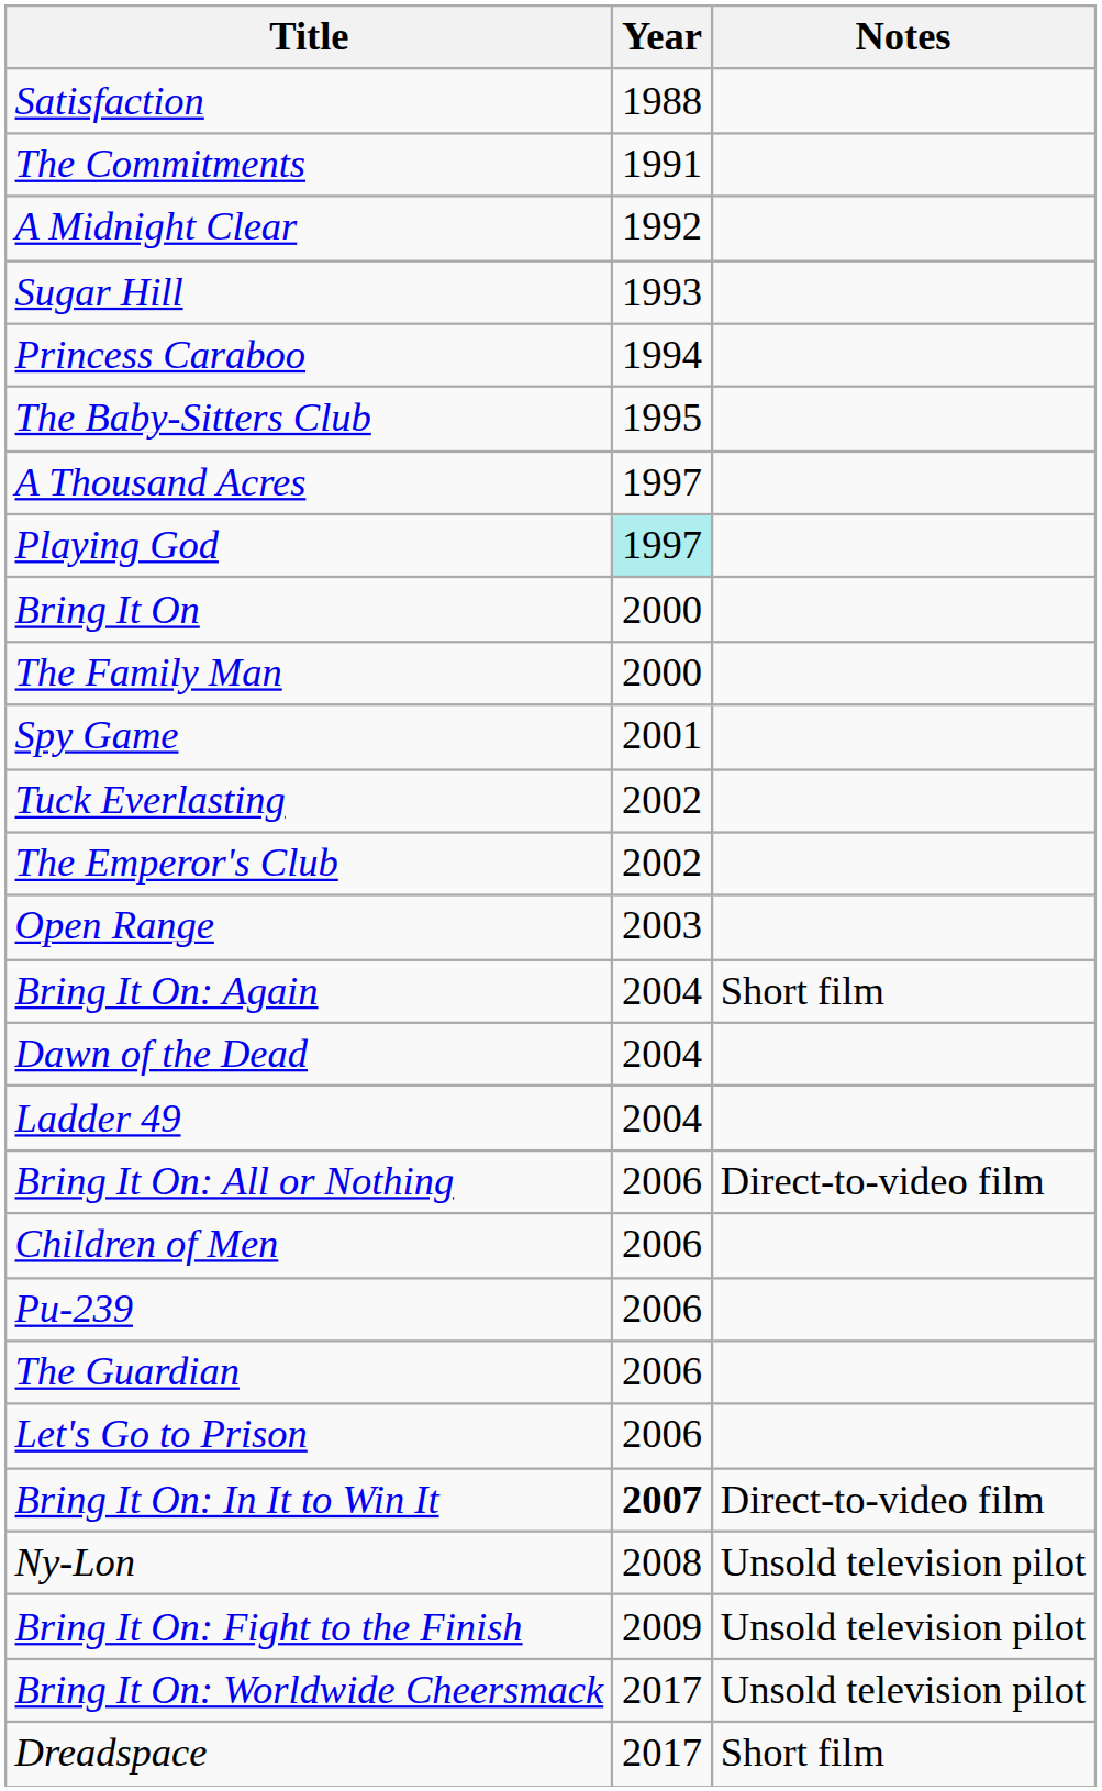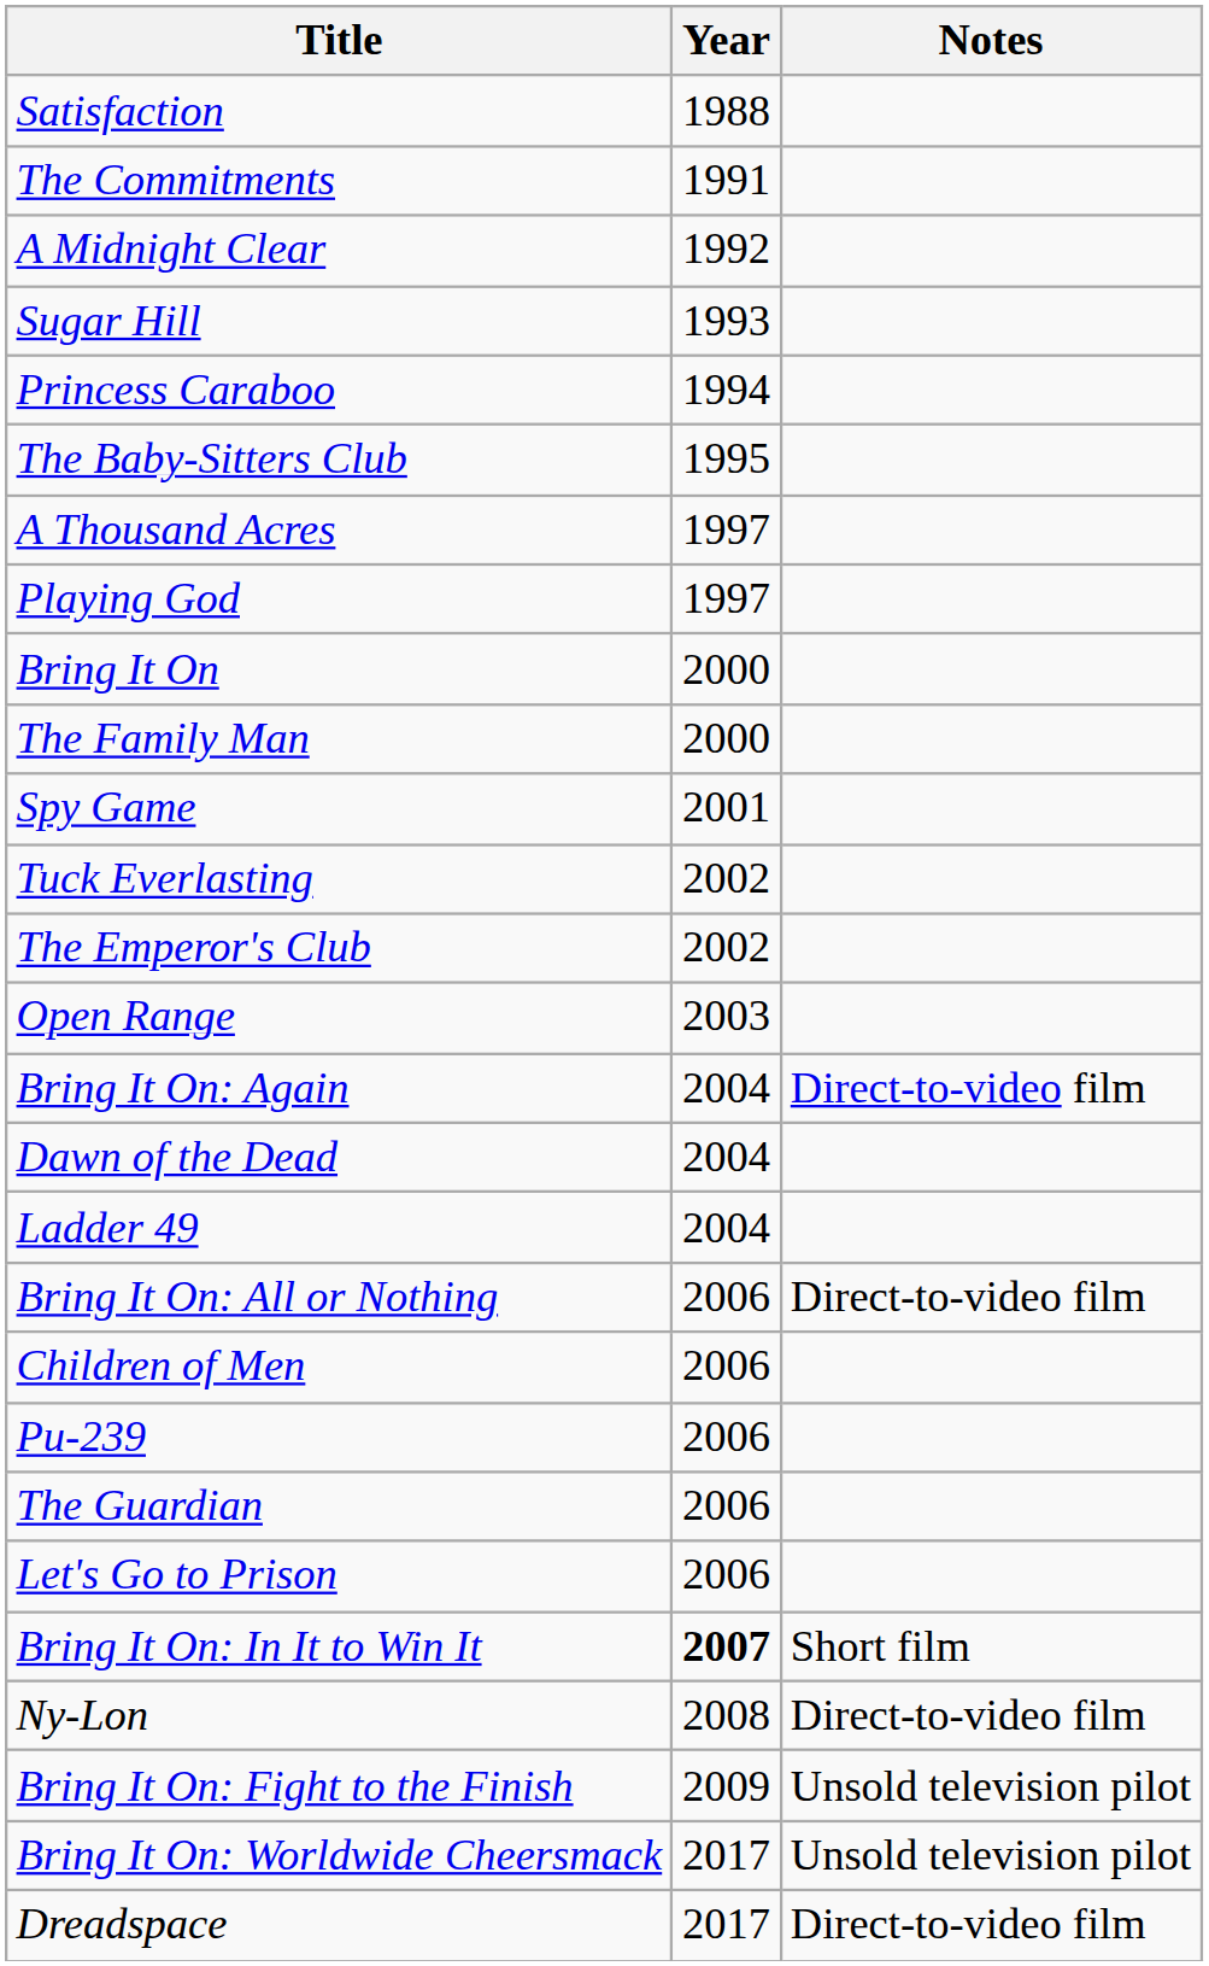 <table class="wikitable">
 <tr>
 <th>Title</th>
 <th>Year</th>
 <th>Notes</th>
 </tr>
 <tr>
 <td><em><a href='#'>Satisfaction</a></em></td>
 <td>1988</td>
 <td></td>
 </tr>
 <tr>
 <td><em><a href='#'>The Commitments</a></em></td>
 <td>1991</td>
 <td></td>
 </tr>
 <tr>
 <td><em><a href='#'>A Midnight Clear</a></em></td>
 <td>1992</td>
 <td></td>
 </tr>
 <tr>
 <td><em><a href='#'>Sugar Hill</a></em></td>
 <td>1993</td>
 <td></td>
 </tr>
 <tr>
 <td><em><a href='#'>Princess Caraboo</a></em></td>
 <td>1994</td>
 <td></td>
 </tr>
 <tr>
 <td><em><a href='#'>The Baby-Sitters Club</a></em></td>
 <td>1995</td>
 <td></td>
 </tr>
 <tr>
 <td><em><a href='#'>A Thousand Acres</a></em></td>
 <td>1997</td>
 <td></td>
 </tr>
 <tr>
 <td><em><a href='#'>Playing God</a></em></td>
-<td style="background: paleturquoise;">1997</td>
+<td>1997</td>
 <td></td>
 </tr>
 <tr>
 <td><em><a href='#'>Bring It On</a></em></td>
 <td>2000</td>
 <td></td>
 </tr>
 <tr>
 <td><em><a href='#'>The Family Man</a></em></td>
 <td>2000</td>
 <td></td>
 </tr>
 <tr>
 <td><em><a href='#'>Spy Game</a></em></td>
 <td>2001</td>
 <td></td>
 </tr>
 <tr>
 <td><em><a href='#'>Tuck Everlasting</a></em></td>
 <td>2002</td>
 <td></td>
 </tr>
 <tr>
 <td><em><a href='#'>The Emperor's Club</a></em></td>
 <td>2002</td>
 <td></td>
 </tr>
 <tr>
 <td><em><a href='#'>Open Range</a></em></td>
 <td>2003</td>
 <td></td>
 </tr>
 <tr>
 <td><em><a href='#'>Bring It On: Again</a></em></td>
 <td>2004</td>
-<td>Short film</td>
+<td><a href='#'>Direct-to-video</a> film</td>
 </tr>
 <tr>
 <td><em><a href='#'>Dawn of the Dead</a></em></td>
 <td>2004</td>
 <td></td>
 </tr>
 <tr>
 <td><em><a href='#'>Ladder 49</a></em></td>
 <td>2004</td>
 <td></td>
 </tr>
 <tr>
 <td><em><a href='#'>Bring It On: All or Nothing</a></em></td>
 <td>2006</td>
 <td>Direct-to-video film</td>
 </tr>
 <tr>
 <td><em><a href='#'>Children of Men</a></em></td>
 <td>2006</td>
 <td></td>
 </tr>
 <tr>
 <td><em><a href='#'>Pu-239</a></em></td>
 <td>2006</td>
 <td></td>
 </tr>
 <tr>
 <td><em><a href='#'>The Guardian</a></em></td>
 <td>2006</td>
 <td></td>
 </tr>
 <tr>
 <td><em><a href='#'>Let's Go to Prison</a></em></td>
 <td>2006</td>
 <td></td>
 </tr>
 <tr>
 <td><em><a href='#'>Bring It On: In It to Win It</a></em></td>
 <td><strong>2007</strong></td>
-<td>Direct-to-video film</td>
+<td>Short film</td>
 </tr>
 <tr>
 <td><em>Ny-Lon</em></td>
 <td>2008</td>
-<td>Unsold television pilot</td>
+<td>Direct-to-video film</td>
 </tr>
 <tr>
 <td><em><a href='#'>Bring It On: Fight to the Finish</a></em></td>
 <td>2009</td>
 <td>Unsold television pilot</td>
 </tr>
 <tr>
 <td><em><a href='#'>Bring It On: Worldwide Cheersmack</a></em></td>
 <td>2017</td>
 <td>Unsold television pilot</td>
 </tr>
 <tr>
 <td><em>Dreadspace</em></td>
 <td>2017</td>
-<td>Short film</td>
+<td>Direct-to-video film</td>
 </tr>
 </table>
